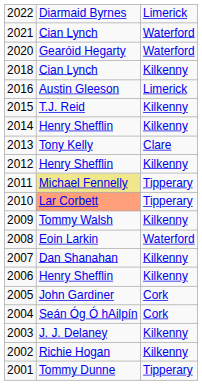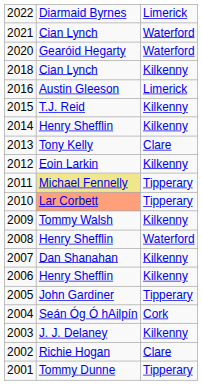 <table class="wikitable">
 <tr>
 <td>2022</td>
 <td><a href='#'>Diarmaid Byrnes</a></td>
 <td><a href='#'>Limerick</a></td>
 </tr>
 <tr>
 <td>2021</td>
 <td><a href='#'>Cian Lynch</a></td>
 <td><a href='#'>Waterford</a></td>
 </tr>
 <tr>
 <td>2020</td>
 <td><a href='#'>Gearóid Hegarty</a></td>
 <td><a href='#'>Waterford</a></td>
 </tr>
 <tr>
 <td>2018</td>
 <td><a href='#'>Cian Lynch</a></td>
 <td><a href='#'>Kilkenny</a></td>
 </tr>
 <tr>
 <td>2016</td>
 <td><a href='#'>Austin Gleeson</a></td>
 <td><a href='#'>Limerick</a></td>
 </tr>
 <tr>
 <td>2015</td>
 <td><a href='#'>T.J. Reid</a></td>
 <td><a href='#'>Kilkenny</a></td>
 </tr>
 <tr>
 <td>2014</td>
 <td><a href='#'>Henry Shefflin</a></td>
 <td><a href='#'>Kilkenny</a></td>
 </tr>
 <tr>
 <td>2013</td>
 <td><a href='#'>Tony Kelly</a></td>
 <td><a href='#'>Clare</a></td>
 </tr>
 <tr>
 <td>2012</td>
-<td><a href='#'>Henry Shefflin</a></td>
+<td><a href='#'>Eoin Larkin</a></td>
 <td><a href='#'>Kilkenny</a></td>
 </tr>
 <tr>
 <td>2011</td>
 <td style="background: khaki;"><a href='#'>Michael Fennelly</a></td>
 <td><a href='#'>Tipperary</a></td>
 </tr>
 <tr>
 <td>2010</td>
 <td style="background: lightsalmon;"><a href='#'>Lar Corbett</a></td>
 <td><a href='#'>Tipperary</a></td>
 </tr>
 <tr>
 <td>2009</td>
 <td><a href='#'>Tommy Walsh</a></td>
 <td><a href='#'>Kilkenny</a></td>
 </tr>
 <tr>
 <td>2008</td>
-<td><a href='#'>Eoin Larkin</a></td>
+<td><a href='#'>Henry Shefflin</a></td>
 <td><a href='#'>Waterford</a></td>
 </tr>
 <tr>
 <td>2007</td>
 <td><a href='#'>Dan Shanahan</a></td>
 <td><a href='#'>Kilkenny</a></td>
 </tr>
 <tr>
 <td>2006</td>
 <td><a href='#'>Henry Shefflin</a></td>
 <td><a href='#'>Kilkenny</a></td>
 </tr>
 <tr>
 <td>2005</td>
 <td><a href='#'>John Gardiner</a></td>
-<td><a href='#'>Cork</a></td>
+<td><a href='#'>Tipperary</a></td>
 </tr>
 <tr>
 <td>2004</td>
 <td><a href='#'>Seán Óg Ó hAilpín</a></td>
 <td><a href='#'>Cork</a></td>
 </tr>
 <tr>
 <td>2003</td>
 <td><a href='#'>J. J. Delaney</a></td>
 <td><a href='#'>Kilkenny</a></td>
 </tr>
 <tr>
 <td>2002</td>
 <td><a href='#'>Richie Hogan</a></td>
-<td><a href='#'>Kilkenny</a></td>
+<td><a href='#'>Clare</a></td>
 </tr>
 <tr>
 <td>2001</td>
 <td><a href='#'>Tommy Dunne</a></td>
 <td><a href='#'>Tipperary</a></td>
 </tr>
 </table>
